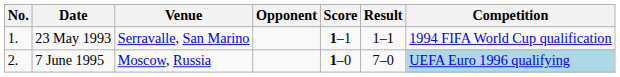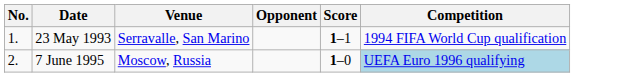 <table class="wikitable">
 <tr>
 <th>No.</th>
 <th>Date</th>
 <th>Venue</th>
 <th>Opponent</th>
 <th>Score</th>
-<th>Result</th>
 <th>Competition</th>
 </tr>
 <tr>
 <td>1.</td>
 <td>23 May 1993</td>
 <td><a href='#'>Serravalle</a>, <a href='#'>San Marino</a></td>
 <td></td>
 <td align=center><strong>1</strong>–1</td>
-<td align=center>1–1</td>
 <td><a href='#'>1994 FIFA World Cup qualification</a></td>
 </tr>
 <tr>
 <td>2.</td>
 <td>7 June 1995</td>
 <td><a href='#'>Moscow</a>, <a href='#'>Russia</a></td>
 <td></td>
 <td align=center><strong>1</strong>–0</td>
-<td align=center>7–0</td>
 <td style="background: lightblue;"><a href='#'>UEFA Euro 1996 qualifying</a></td>
 </tr>
 </table>
